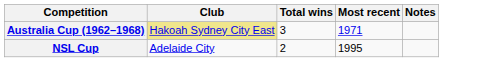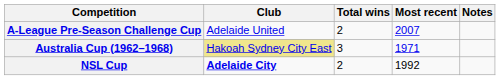 <table class="wikitable mw-datatable plainrowheaders">
 <tr>
 <th scope=col>Competition</th>
 <th scope=col>Club</th>
 <th scope=col>Total wins</th>
 <th scope=col>Most recent</th>
 <th scope=col>Notes</th>
+</tr>
+<tr>
+<th scope=row><a href='#'>A-League Pre-Season Challenge Cup</a></th>
+<td><a href='#'>Adelaide United</a></td>
+<td>2</td>
+<td><a href='#'>2007</a></td>
+<td></td>
 </tr>
 <tr>
 <th scope=row><a href='#'>Australia Cup (1962–1968)</a></th>
 <td style="background: khaki;"><a href='#'>Hakoah Sydney City East</a></td>
 <td>3</td>
 <td><a href='#'>1971</a></td>
 <td></td>
 </tr>
 <tr>
 <th scope=row><a href='#'>NSL Cup</a></th>
-<td><a href='#'>Adelaide City</a></td>
+<td><strong><a href='#'>Adelaide City</a></strong></td>
 <td>2</td>
-<td>1995</td>
+<td>1992</td>
 <td></td>
 </tr>
 </table>
